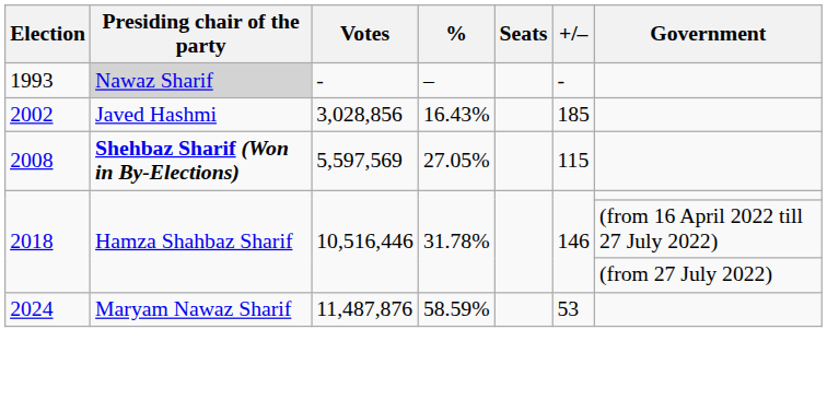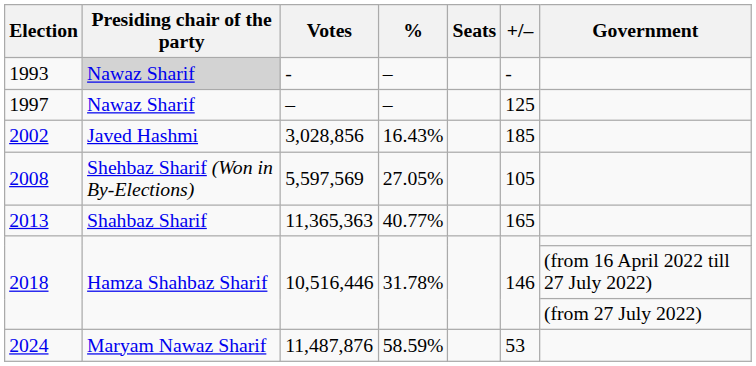 <table class="wikitable sortable">
 <tr>
 <th><strong>Election</strong></th>
 <th>Presiding chair of the party</th>
 <th><strong>Votes</strong></th>
 <th><strong>%</strong></th>
 <th><strong>Seats</strong></th>
 <th>+/–</th>
 <th>Government</th>
 </tr>
 <tr>
 <td>1993</td>
 <td style="background: lightgrey;"><a href='#'>Nawaz Sharif</a></td>
 <td>-</td>
 <td>–</td>
 <td></td>
 <td>-</td>
 <td></td>
 </tr>
 <tr>
+<td>1997</td>
+<td><a href='#'>Nawaz Sharif</a></td>
+<td>–</td>
+<td>–</td>
+<td></td>
+<td>125</td>
+<td></td>
+</tr>
+<tr>
 <td><a href='#'>2002</a></td>
 <td><a href='#'>Javed Hashmi</a></td>
 <td>3,028,856</td>
 <td>16.43%</td>
 <td></td>
 <td>185</td>
 <td></td>
 </tr>
 <tr>
 <td><a href='#'>2008</a></td>
-<td><strong><a href='#'>Shehbaz Sharif</a> <em>(Won in By-Elections)</em></strong></td>
+<td><a href='#'>Shehbaz Sharif</a> <em>(Won in By-Elections)</em></td>
 <td>5,597,569</td>
 <td>27.05%</td>
 <td></td>
-<td> 115</td>
+<td> 105</td>
+<td></td>
+</tr>
+<tr>
+<td><a href='#'>2013</a></td>
+<td><a href='#'>Shahbaz Sharif</a></td>
+<td>11,365,363</td>
+<td>40.77%</td>
+<td></td>
+<td> 165</td>
 <td></td>
 </tr>
 <tr>
 <td rowspan="3"><a href='#'>2018</a></td>
 <td rowspan="3"><a href='#'>Hamza Shahbaz Sharif</a></td>
 <td rowspan="3">10,516,446</td>
 <td rowspan="3">31.78%</td>
 <td rowspan="3"></td>
 <td rowspan="3"> 146</td>
 <td></td>
 </tr>
 <tr>
 <td> (from 16 April 2022 till 27 July 2022)</td>
 </tr>
 <tr>
 <td> (from 27 July 2022)</td>
 </tr>
 <tr>
 <td><a href='#'>2024</a></td>
 <td><a href='#'>Maryam Nawaz Sharif</a></td>
 <td>11,487,876</td>
 <td>58.59%</td>
 <td></td>
 <td> 53</td>
 <td></td>
 </tr>
 </table>
